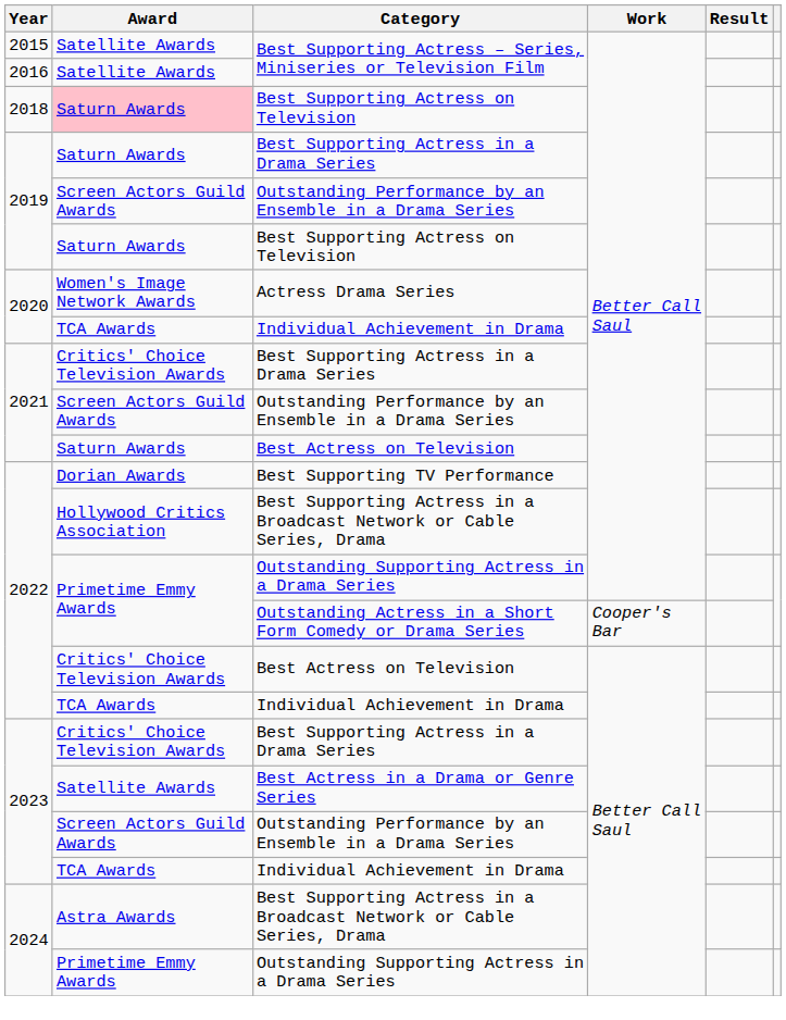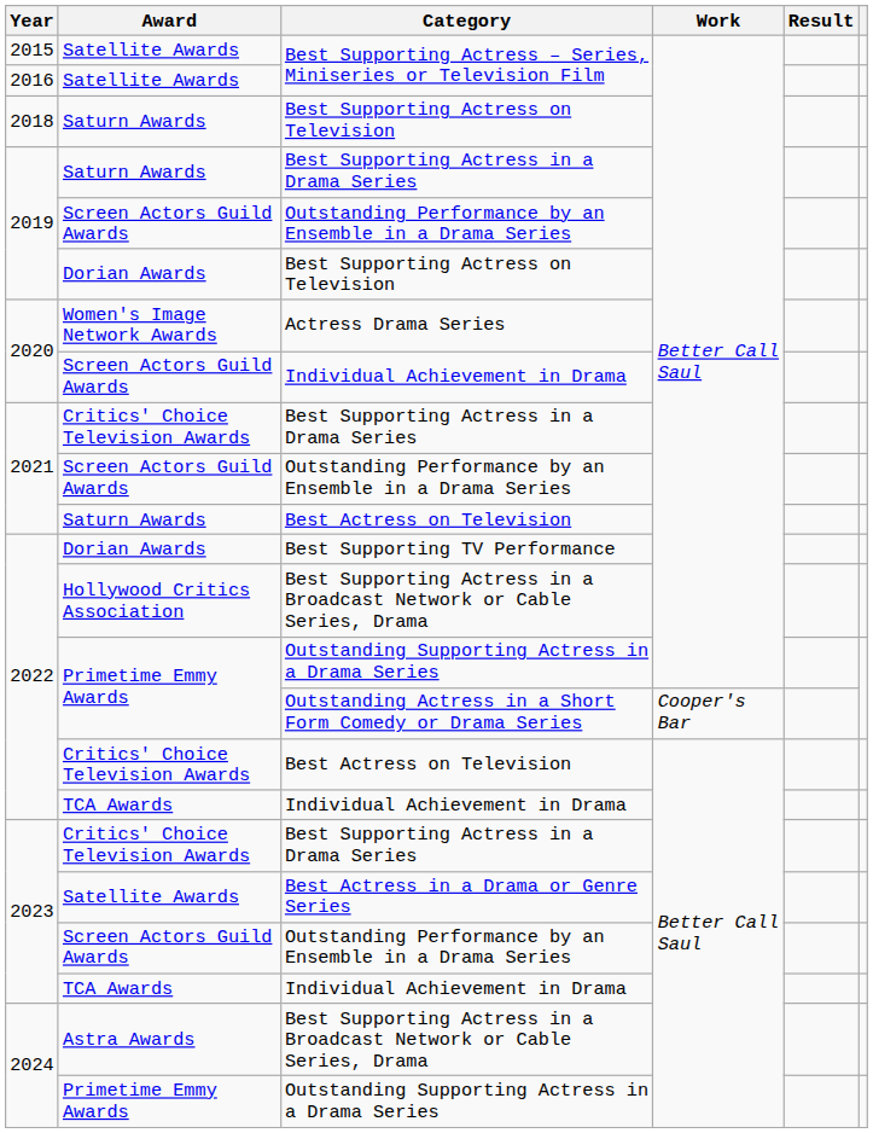 <table class="wikitable sortable">
 <tr>
 <th>Year</th>
 <th>Award</th>
 <th>Category</th>
 <th>Work</th>
 <th>Result</th>
 <th scope="col" class="unsortable"></th>
 </tr>
 <tr>
 <td align="center">2015</td>
 <td><a href='#'>Satellite Awards</a></td>
 <td rowspan="2"><a href='#'>Best Supporting Actress – Series, Miniseries or Television Film</a></td>
 <td rowspan="14"><em><a href='#'>Better Call Saul</a></em></td>
 <td></td>
 <td align="center"></td>
 </tr>
 <tr>
 <td align="center">2016</td>
 <td><a href='#'>Satellite Awards</a></td>
 <td></td>
 <td align="center"></td>
 </tr>
 <tr>
 <td align="center">2018</td>
-<td style="background: pink;"><a href='#'>Saturn Awards</a></td>
+<td><a href='#'>Saturn Awards</a></td>
 <td><a href='#'>Best Supporting Actress on Television</a></td>
 <td></td>
 <td align="center"></td>
 </tr>
 <tr>
 <td align="center" rowspan="3">2019</td>
 <td><a href='#'>Saturn Awards</a></td>
 <td><a href='#'>Best Supporting Actress in a Drama Series</a></td>
 <td></td>
 <td align="center"></td>
 </tr>
 <tr>
 <td><a href='#'>Screen Actors Guild Awards</a></td>
 <td><a href='#'>Outstanding Performance by an Ensemble in a Drama Series</a></td>
 <td></td>
 <td align="center"></td>
 </tr>
 <tr>
-<td><a href='#'>Saturn Awards</a></td>
+<td><a href='#'>Dorian Awards</a></td>
 <td>Best Supporting Actress on Television</td>
 <td></td>
 <td align="center"></td>
 </tr>
 <tr>
 <td align="center" rowspan="2">2020</td>
 <td><a href='#'>Women's Image Network Awards</a></td>
 <td>Actress Drama Series</td>
 <td></td>
 <td align="center"></td>
 </tr>
 <tr>
-<td><a href='#'>TCA Awards</a></td>
+<td><a href='#'>Screen Actors Guild Awards</a></td>
 <td><a href='#'>Individual Achievement in Drama</a></td>
 <td></td>
 <td align="center"></td>
 </tr>
 <tr>
 <td align="center" rowspan="3">2021</td>
 <td><a href='#'>Critics' Choice Television Awards</a></td>
 <td>Best Supporting Actress in a Drama Series</td>
 <td></td>
 <td align="center"></td>
 </tr>
 <tr>
 <td><a href='#'>Screen Actors Guild Awards</a></td>
 <td>Outstanding Performance by an Ensemble in a Drama Series</td>
 <td></td>
 <td align="center"></td>
 </tr>
 <tr>
 <td><a href='#'>Saturn Awards</a></td>
 <td><a href='#'>Best Actress on Television</a></td>
 <td></td>
 <td align="center"></td>
 </tr>
 <tr>
 <td align="center" rowspan="6">2022</td>
 <td><a href='#'>Dorian Awards</a></td>
 <td>Best Supporting TV Performance</td>
 <td></td>
 <td align="center"></td>
 </tr>
 <tr>
 <td><a href='#'>Hollywood Critics Association</a></td>
 <td>Best Supporting Actress in a Broadcast Network or Cable Series, Drama</td>
 <td></td>
 <td align="center"></td>
 </tr>
 <tr>
 <td rowspan="2"><a href='#'>Primetime Emmy Awards</a></td>
 <td><a href='#'>Outstanding Supporting Actress in a Drama Series</a></td>
 <td></td>
 <td align="center" rowspan="2"></td>
 </tr>
 <tr>
 <td><a href='#'>Outstanding Actress in a Short Form Comedy or Drama Series</a></td>
 <td><em>Cooper's Bar</em></td>
 <td></td>
 </tr>
 <tr>
 <td><a href='#'>Critics' Choice Television Awards</a></td>
 <td>Best Actress on Television</td>
 <td rowspan="8"><em>Better Call Saul</em></td>
 <td></td>
 <td align="center"></td>
 </tr>
 <tr>
 <td><a href='#'>TCA Awards</a></td>
 <td>Individual Achievement in Drama</td>
 <td></td>
 <td align="center"></td>
 </tr>
 <tr>
 <td align="center" rowspan="4">2023</td>
 <td><a href='#'>Critics' Choice Television Awards</a></td>
 <td>Best Supporting Actress in a Drama Series</td>
 <td></td>
 <td align="center"></td>
 </tr>
 <tr>
 <td><a href='#'>Satellite Awards</a></td>
 <td><a href='#'>Best Actress in a Drama or Genre Series</a></td>
 <td></td>
 <td align="center"></td>
 </tr>
 <tr>
 <td><a href='#'>Screen Actors Guild Awards</a></td>
 <td>Outstanding Performance by an Ensemble in a Drama Series</td>
 <td></td>
 <td align="center"></td>
 </tr>
 <tr>
 <td><a href='#'>TCA Awards</a></td>
 <td>Individual Achievement in Drama</td>
 <td></td>
 <td align="center"></td>
 </tr>
 <tr>
 <td align="center" rowspan="2">2024</td>
 <td><a href='#'>Astra Awards</a></td>
 <td>Best Supporting Actress in a Broadcast Network or Cable Series, Drama</td>
 <td></td>
 <td align="center"></td>
 </tr>
 <tr>
 <td><a href='#'>Primetime Emmy Awards</a></td>
 <td>Outstanding Supporting Actress in a Drama Series</td>
 <td></td>
 <td align="center"></td>
 </tr>
 </table>
